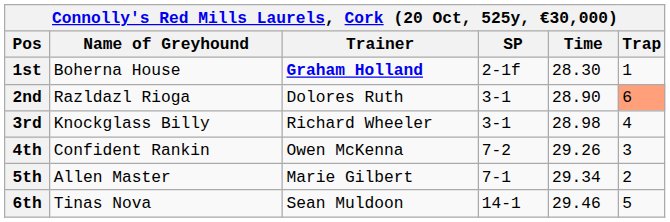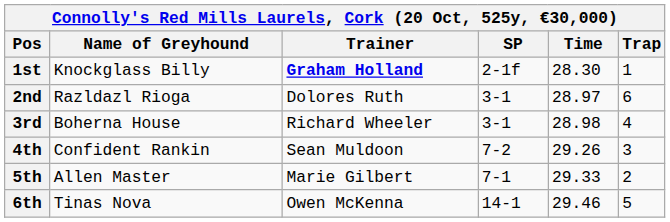 <table class="wikitable">
 <tr>
 <th colspan="6"><a href='#'>Connolly's Red Mills Laurels</a>, <a href='#'>Cork</a> (20 Oct, 525y, €30,000)</th>
 </tr>
 <tr>
 <th width=30>Pos</th>
 <th width=180>Name of Greyhound</th>
 <th width=150>Trainer</th>
 <th width=50>SP</th>
 <th width=50>Time</th>
 <th width=30>Trap</th>
 </tr>
 <tr>
 <th>1st</th>
-<td>Boherna House</td>
+<td>Knockglass Billy</td>
 <td><strong><a href='#'>Graham Holland</a></strong></td>
 <td>2-1f</td>
 <td>28.30</td>
 <td>1</td>
 </tr>
 <tr>
 <th>2nd</th>
 <td>Razldazl Rioga</td>
 <td>Dolores Ruth</td>
 <td>3-1</td>
-<td>28.90</td>
-<td style="background: lightsalmon;">6</td>
+<td>28.97</td>
+<td>6</td>
 </tr>
 <tr>
 <th>3rd</th>
-<td>Knockglass Billy</td>
+<td>Boherna House</td>
 <td>Richard Wheeler</td>
 <td>3-1</td>
 <td>28.98</td>
 <td>4</td>
 </tr>
 <tr>
 <th>4th</th>
 <td>Confident Rankin</td>
-<td>Owen McKenna</td>
+<td>Sean Muldoon</td>
 <td>7-2</td>
 <td>29.26</td>
 <td>3</td>
 </tr>
 <tr>
 <th>5th</th>
 <td>Allen Master</td>
 <td>Marie Gilbert</td>
 <td>7-1</td>
-<td>29.34</td>
+<td>29.33</td>
 <td>2</td>
 </tr>
 <tr>
 <th>6th</th>
 <td>Tinas Nova</td>
-<td>Sean Muldoon</td>
+<td>Owen McKenna</td>
 <td>14-1</td>
 <td>29.46</td>
 <td>5</td>
 </tr>
 </table>
